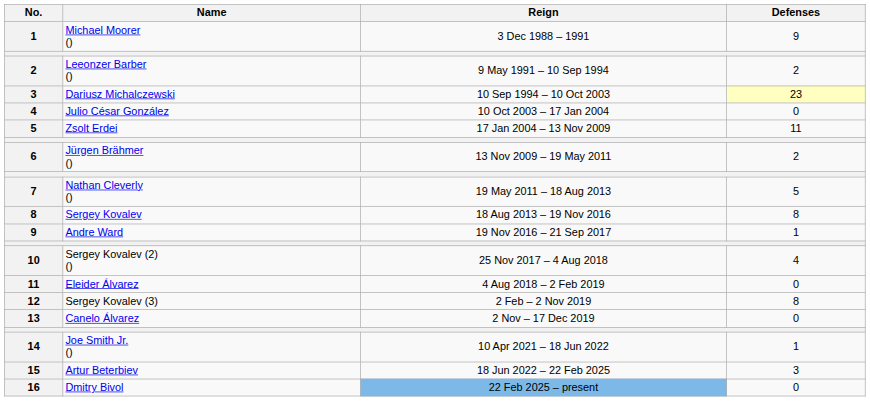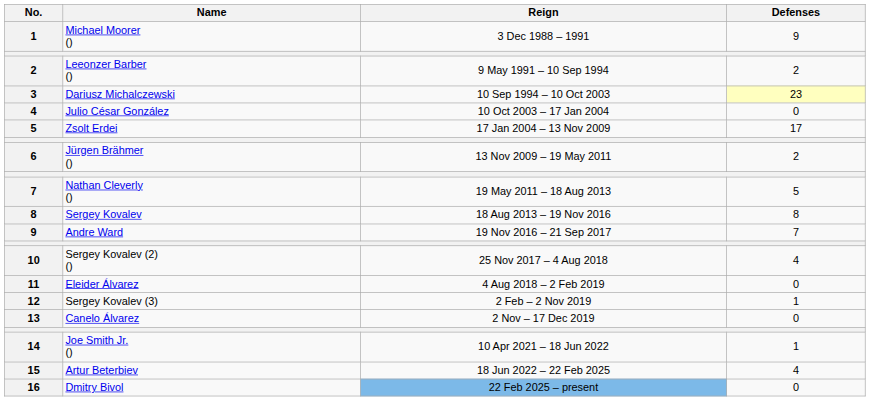 <table class="wikitable sortable" style="width:80%;">
 <tr>
 <th>No.</th>
 <th>Name</th>
 <th>Reign</th>
 <th>Defenses</th>
 </tr>
 <tr align=center>
 <th>1</th>
 <td align=left><a href='#'>Michael Moorer</a><br>()</td>
 <td>3 Dec 1988 – 1991</td>
 <td>9</td>
 </tr>
 <tr align=center>
 <th colspan="4"></th>
 </tr>
 <tr align=center>
 <th>2</th>
 <td align=left><a href='#'>Leeonzer Barber</a><br>()</td>
 <td>9 May 1991 – 10 Sep 1994</td>
 <td>2</td>
 </tr>
 <tr align=center>
 <th>3</th>
 <td align=left><a href='#'>Dariusz Michalczewski</a></td>
 <td>10 Sep 1994 – 10 Oct 2003</td>
 <td style="background:#ffffbf;">23</td>
 </tr>
 <tr align=center>
 <th>4</th>
 <td align=left><a href='#'>Julio César González</a></td>
 <td>10 Oct 2003 – 17 Jan 2004</td>
 <td>0</td>
 </tr>
 <tr align=center>
 <th>5</th>
 <td align=left><a href='#'>Zsolt Erdei</a></td>
 <td>17 Jan 2004 – 13 Nov 2009</td>
-<td>11</td>
+<td>17</td>
 </tr>
 <tr align=center>
 <th colspan="4"></th>
 </tr>
 <tr align=center>
 <th>6</th>
 <td align=left><a href='#'>Jürgen Brähmer</a><br>()</td>
 <td>13 Nov 2009 – 19 May 2011</td>
 <td>2</td>
 </tr>
 <tr align=center>
 <th colspan="4"></th>
 </tr>
 <tr align=center>
 <th>7</th>
 <td align=left><a href='#'>Nathan Cleverly</a><br>()</td>
 <td>19 May 2011 – 18 Aug 2013</td>
 <td>5</td>
 </tr>
 <tr align=center>
 <th>8</th>
 <td align=left><a href='#'>Sergey Kovalev</a></td>
 <td>18 Aug 2013 – 19 Nov 2016</td>
 <td>8</td>
 </tr>
 <tr align=center>
 <th>9</th>
 <td align=left><a href='#'>Andre Ward</a></td>
 <td>19 Nov 2016 – 21 Sep 2017</td>
-<td>1</td>
+<td>7</td>
 </tr>
 <tr align=center>
 <th colspan="4"></th>
 </tr>
 <tr align=center>
 <th>10</th>
 <td align=left>Sergey Kovalev (2)<br>()</td>
 <td>25 Nov 2017 – 4 Aug 2018</td>
 <td>4</td>
 </tr>
 <tr align=center>
 <th>11</th>
 <td align=left><a href='#'>Eleider Álvarez</a></td>
 <td>4 Aug 2018 – 2 Feb 2019</td>
 <td>0</td>
 </tr>
 <tr align=center>
 <th>12</th>
 <td align=left>Sergey Kovalev (3)</td>
 <td>2 Feb – 2 Nov 2019</td>
-<td>8</td>
+<td>1</td>
 </tr>
 <tr align=center>
 <th>13</th>
 <td align=left><a href='#'>Canelo Álvarez</a></td>
 <td>2 Nov – 17 Dec 2019</td>
 <td>0</td>
 </tr>
 <tr align=center>
 <th colspan="4"></th>
 </tr>
 <tr align=center>
 <th>14</th>
 <td align=left><a href='#'>Joe Smith Jr.</a><br>()</td>
 <td>10 Apr 2021 – 18 Jun 2022</td>
 <td>1</td>
 </tr>
 <tr align=center>
 <th>15</th>
 <td align=left><a href='#'>Artur Beterbiev</a></td>
 <td>18 Jun 2022 – 22 Feb 2025</td>
-<td>3</td>
+<td>4</td>
 </tr>
 <tr align=center>
 <th>16</th>
 <td align=left><a href='#'>Dmitry Bivol</a></td>
 <td style="background:#7CB9E8;">22 Feb 2025 – present</td>
 <td>0</td>
 </tr>
 </table>
